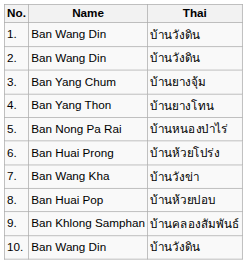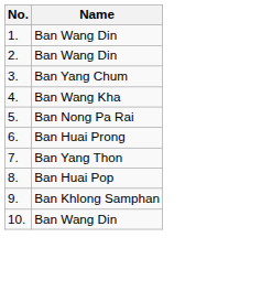 <table class="wikitable sortable">
 <tr>
 <th>No.</th>
 <th>Name</th>
-<th>Thai</th>
 </tr>
 <tr>
 <td>1.</td>
 <td>Ban Wang Din</td>
-<td>บ้านวังดิน</td>
 </tr>
 <tr>
 <td>2.</td>
 <td>Ban Wang Din</td>
-<td>บ้านวังดิน</td>
 </tr>
 <tr>
 <td>3.</td>
 <td>Ban Yang Chum</td>
-<td>บ้านยางจุ้ม</td>
 </tr>
 <tr>
 <td>4.</td>
-<td>Ban Yang Thon</td>
-<td>บ้านยางโทน</td>
+<td>Ban Wang Kha</td>
 </tr>
 <tr>
 <td>5.</td>
 <td>Ban Nong Pa Rai</td>
-<td>บ้านหนองป่าไร่</td>
 </tr>
 <tr>
 <td>6.</td>
 <td>Ban Huai Prong</td>
-<td>บ้านห้วยโปร่ง</td>
 </tr>
 <tr>
 <td>7.</td>
-<td>Ban Wang Kha</td>
-<td>บ้านวังข่า</td>
+<td>Ban Yang Thon</td>
 </tr>
 <tr>
 <td>8.</td>
 <td>Ban Huai Pop</td>
-<td>บ้านห้วยปอบ</td>
 </tr>
 <tr>
 <td>9.</td>
 <td>Ban Khlong Samphan</td>
-<td>บ้านคลองสัมพันธ์</td>
 </tr>
 <tr>
 <td>10.</td>
 <td>Ban Wang Din</td>
-<td>บ้านวังดิน</td>
 </tr>
 </table>
